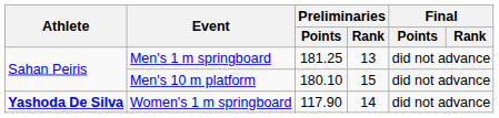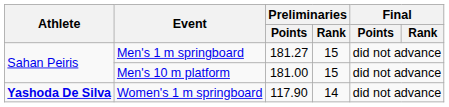 <table class="wikitable" style="font-size:90%;">
 <tr>
 <th rowspan=2>Athlete</th>
 <th rowspan=2>Event</th>
 <th colspan=2>Preliminaries</th>
 <th colspan=2>Final</th>
 </tr>
 <tr style="font-size:95%">
 <th>Points</th>
 <th>Rank</th>
 <th>Points</th>
 <th>Rank</th>
 </tr>
 <tr align=center>
 <td align=left rowspan=2><a href='#'>Sahan Peiris</a></td>
 <td align=left><a href='#'>Men's 1 m springboard</a></td>
-<td>181.25</td>
-<td>13</td>
+<td>181.27</td>
+<td>15</td>
 <td colspan=2>did not advance</td>
 </tr>
 <tr align=center>
 <td align=left><a href='#'>Men's 10 m platform</a></td>
-<td>180.10</td>
+<td>181.00</td>
 <td>15</td>
 <td colspan=2>did not advance</td>
 </tr>
 <tr align=center>
 <td align=left><strong><a href='#'>Yashoda De Silva</a></strong></td>
 <td align=left><a href='#'>Women's 1 m springboard</a></td>
 <td>117.90</td>
 <td>14</td>
 <td colspan=2>did not advance</td>
 </tr>
 </table>
